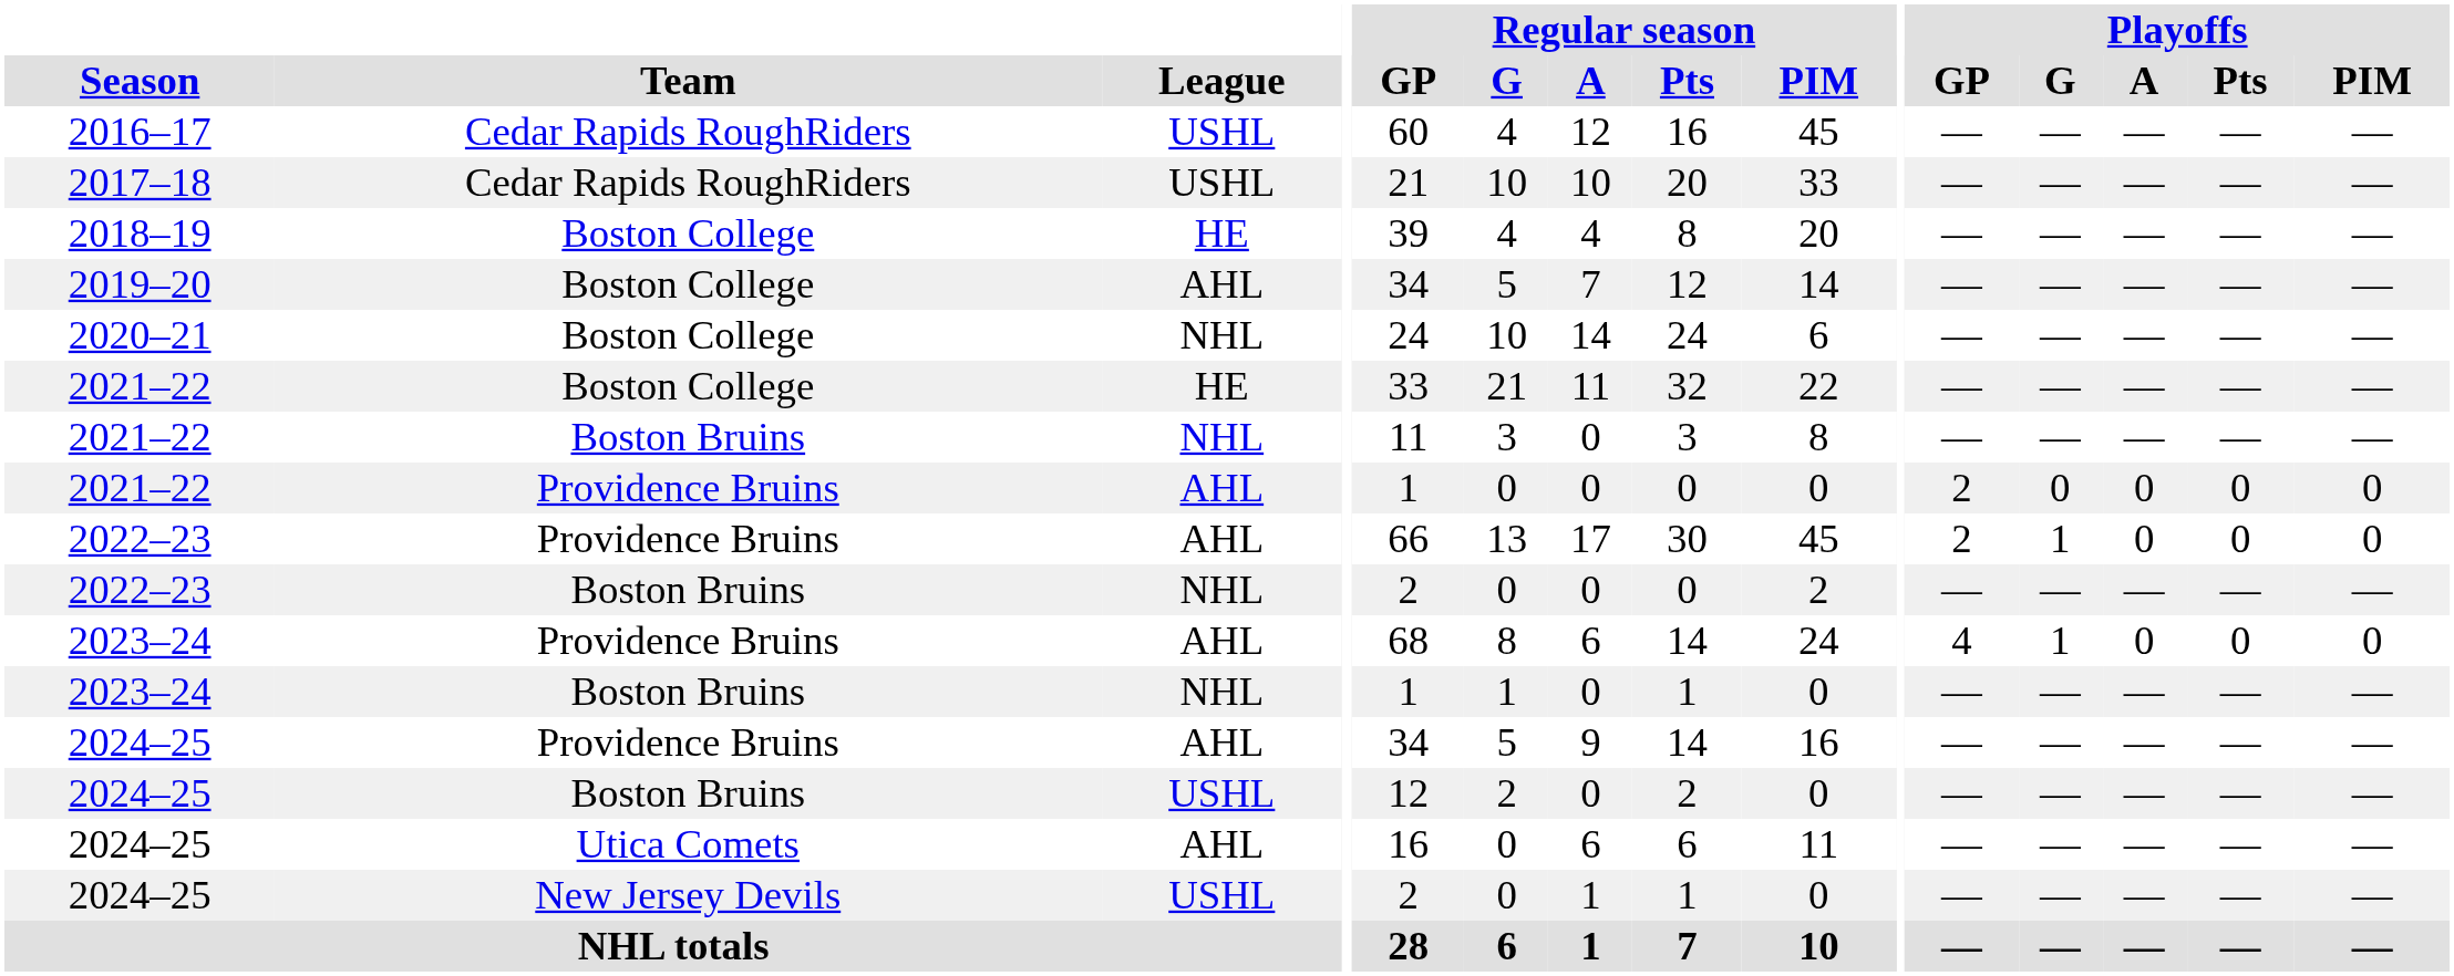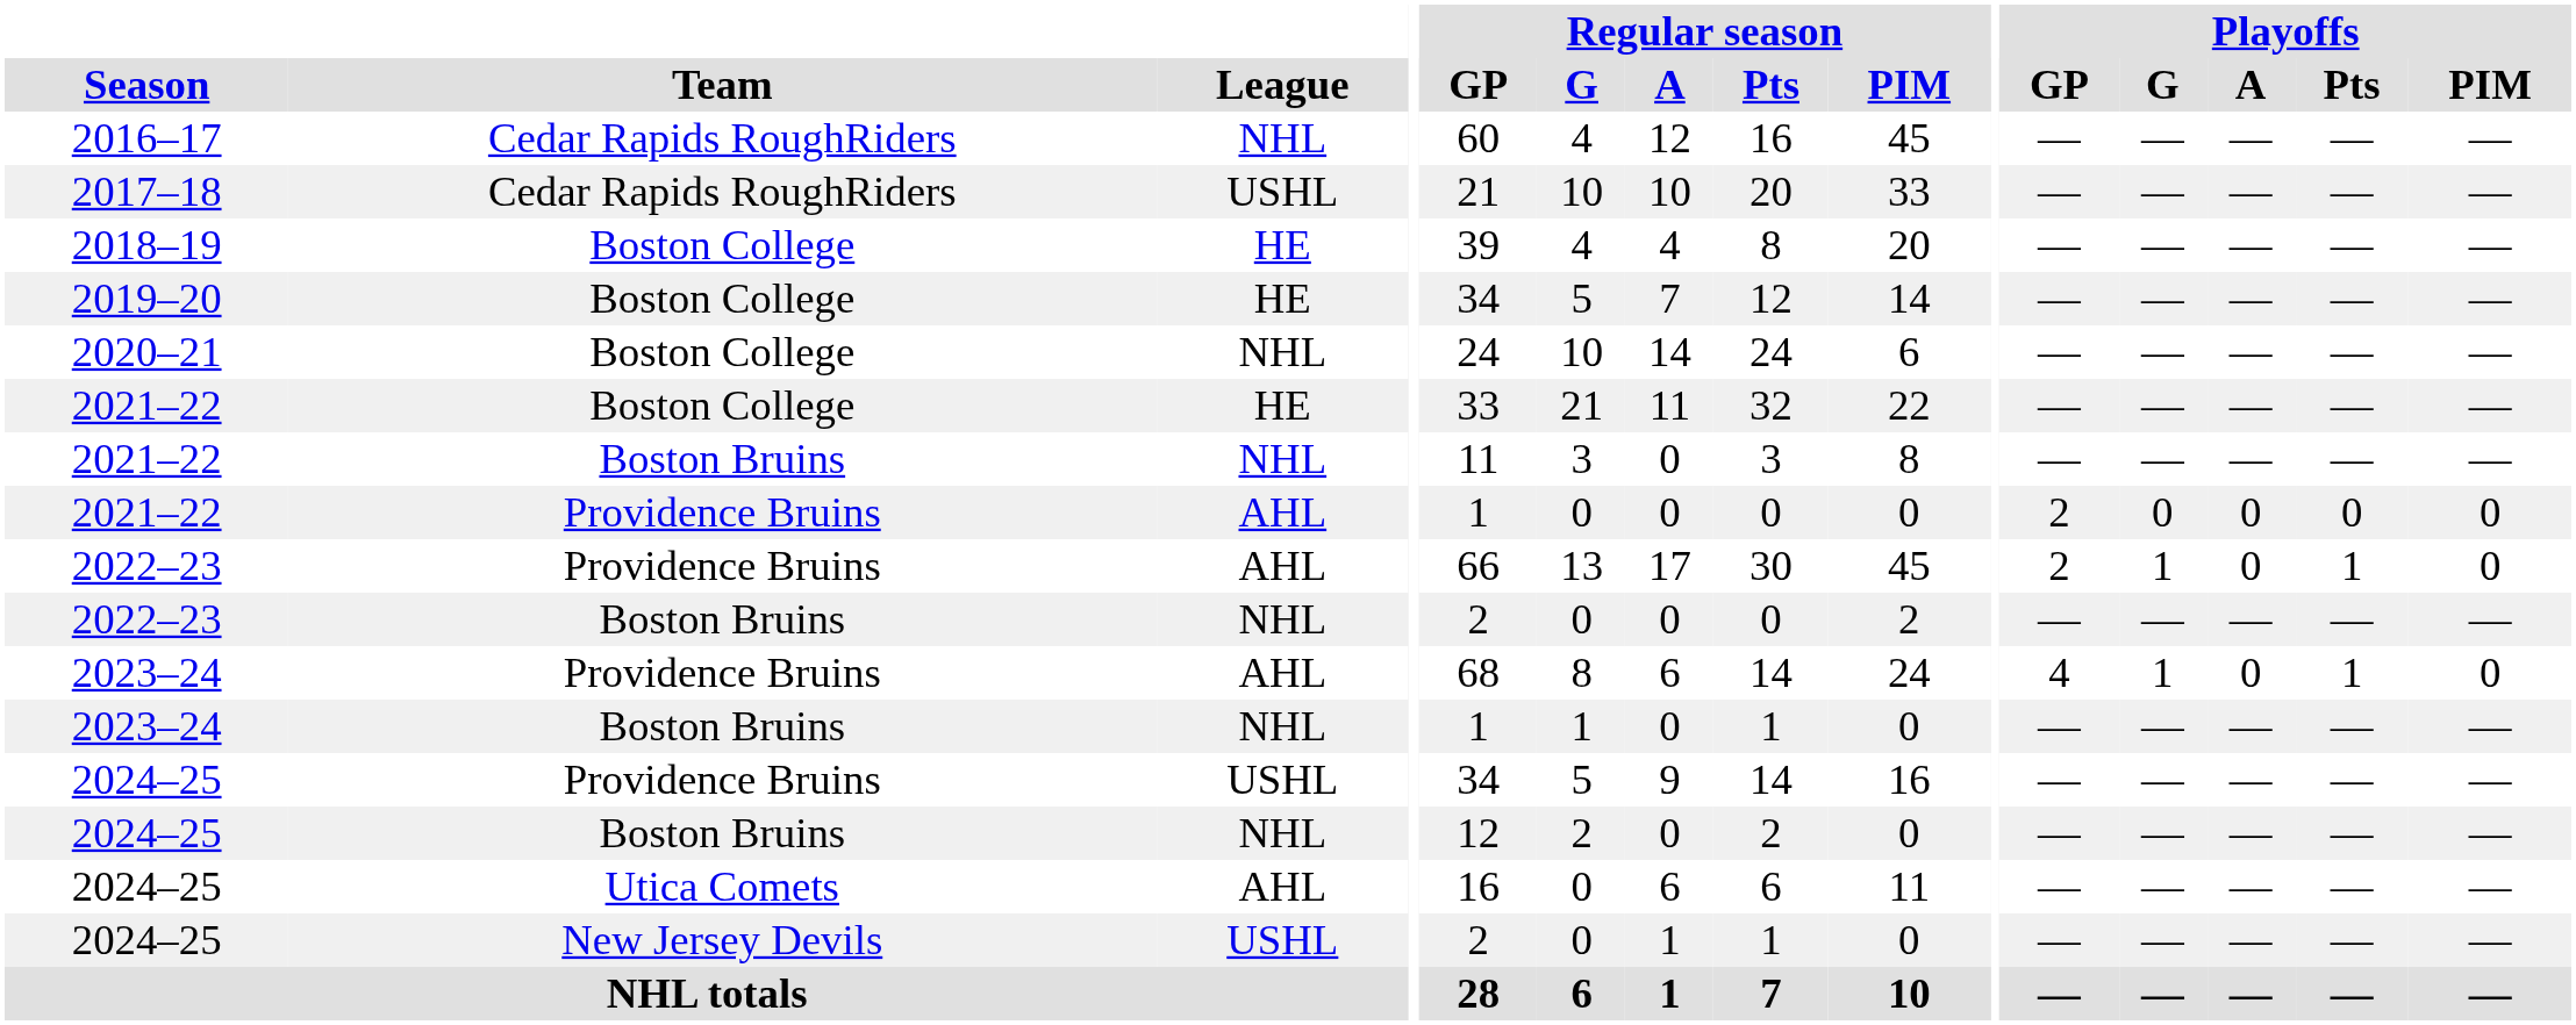 <table border="0" cellpadding="1" cellspacing="0" style="text-align:center; width:60em">
 <tr bgcolor="#e0e0e0">
 <th colspan="3" bgcolor="#ffffff"></th>
 <th rowspan="102" bgcolor="#ffffff"></th>
 <th colspan="5"><a href='#'>Regular season</a></th>
 <th rowspan="102" bgcolor="#ffffff"></th>
 <th colspan="5"><a href='#'>Playoffs</a></th>
 </tr>
 <tr bgcolor="#e0e0e0">
 <th><a href='#'>Season</a></th>
 <th>Team</th>
 <th>League</th>
 <th>GP</th>
 <th><a href='#'>G</a></th>
 <th><a href='#'>A</a></th>
 <th><a href='#'>Pts</a></th>
 <th><a href='#'>PIM</a></th>
 <th>GP</th>
 <th>G</th>
 <th>A</th>
 <th>Pts</th>
 <th>PIM</th>
 </tr>
 <tr>
 <td><a href='#'>2016–17</a></td>
 <td><a href='#'>Cedar Rapids RoughRiders</a></td>
-<td><a href='#'>USHL</a></td>
+<td><a href='#'>NHL</a></td>
 <td>60</td>
 <td>4</td>
 <td>12</td>
 <td>16</td>
 <td>45</td>
 <td>—</td>
 <td>—</td>
 <td>—</td>
 <td>—</td>
 <td>—</td>
 </tr>
 <tr bgcolor="f0f0f0">
 <td><a href='#'>2017–18</a></td>
 <td>Cedar Rapids RoughRiders</td>
 <td>USHL</td>
 <td>21</td>
 <td>10</td>
 <td>10</td>
 <td>20</td>
 <td>33</td>
 <td>—</td>
 <td>—</td>
 <td>—</td>
 <td>—</td>
 <td>—</td>
 </tr>
 <tr>
 <td><a href='#'>2018–19</a></td>
 <td><a href='#'>Boston College</a></td>
 <td><a href='#'>HE</a></td>
 <td>39</td>
 <td>4</td>
 <td>4</td>
 <td>8</td>
 <td>20</td>
 <td>—</td>
 <td>—</td>
 <td>—</td>
 <td>—</td>
 <td>—</td>
 </tr>
 <tr bgcolor="f0f0f0">
 <td><a href='#'>2019–20</a></td>
 <td>Boston College</td>
-<td>AHL</td>
+<td>HE</td>
 <td>34</td>
 <td>5</td>
 <td>7</td>
 <td>12</td>
 <td>14</td>
 <td>—</td>
 <td>—</td>
 <td>—</td>
 <td>—</td>
 <td>—</td>
 </tr>
 <tr>
 <td><a href='#'>2020–21</a></td>
 <td>Boston College</td>
 <td>NHL</td>
 <td>24</td>
 <td>10</td>
 <td>14</td>
 <td>24</td>
 <td>6</td>
 <td>—</td>
 <td>—</td>
 <td>—</td>
 <td>—</td>
 <td>—</td>
 </tr>
 <tr bgcolor="f0f0f0">
 <td><a href='#'>2021–22</a></td>
 <td>Boston College</td>
 <td>HE</td>
 <td>33</td>
 <td>21</td>
 <td>11</td>
 <td>32</td>
 <td>22</td>
 <td>—</td>
 <td>—</td>
 <td>—</td>
 <td>—</td>
 <td>—</td>
 </tr>
 <tr>
 <td><a href='#'>2021–22</a></td>
 <td><a href='#'>Boston Bruins</a></td>
 <td><a href='#'>NHL</a></td>
 <td>11</td>
 <td>3</td>
 <td>0</td>
 <td>3</td>
 <td>8</td>
 <td>—</td>
 <td>—</td>
 <td>—</td>
 <td>—</td>
 <td>—</td>
 </tr>
 <tr bgcolor="f0f0f0">
 <td><a href='#'>2021–22</a></td>
 <td><a href='#'>Providence Bruins</a></td>
 <td><a href='#'>AHL</a></td>
 <td>1</td>
 <td>0</td>
 <td>0</td>
 <td>0</td>
 <td>0</td>
 <td>2</td>
 <td>0</td>
 <td>0</td>
 <td>0</td>
 <td>0</td>
 </tr>
 <tr>
 <td><a href='#'>2022–23</a></td>
 <td>Providence Bruins</td>
 <td>AHL</td>
 <td>66</td>
 <td>13</td>
 <td>17</td>
 <td>30</td>
 <td>45</td>
 <td>2</td>
 <td>1</td>
 <td>0</td>
-<td>0</td>
+<td>1</td>
 <td>0</td>
 </tr>
 <tr bgcolor="f0f0f0">
 <td><a href='#'>2022–23</a></td>
 <td>Boston Bruins</td>
 <td>NHL</td>
 <td>2</td>
 <td>0</td>
 <td>0</td>
 <td>0</td>
 <td>2</td>
 <td>—</td>
 <td>—</td>
 <td>—</td>
 <td>—</td>
 <td>—</td>
 </tr>
 <tr>
 <td><a href='#'>2023–24</a></td>
 <td>Providence Bruins</td>
 <td>AHL</td>
 <td>68</td>
 <td>8</td>
 <td>6</td>
 <td>14</td>
 <td>24</td>
 <td>4</td>
 <td>1</td>
 <td>0</td>
-<td>0</td>
+<td>1</td>
 <td>0</td>
 </tr>
 <tr style="background:#f0f0f0;">
 <td><a href='#'>2023–24</a></td>
 <td>Boston Bruins</td>
 <td>NHL</td>
 <td>1</td>
 <td>1</td>
 <td>0</td>
 <td>1</td>
 <td>0</td>
 <td>—</td>
 <td>—</td>
 <td>—</td>
 <td>—</td>
 <td>—</td>
 </tr>
 <tr>
 <td><a href='#'>2024–25</a></td>
 <td>Providence Bruins</td>
-<td>AHL</td>
+<td>USHL</td>
 <td>34</td>
 <td>5</td>
 <td>9</td>
 <td>14</td>
 <td>16</td>
 <td>—</td>
 <td>—</td>
 <td>—</td>
 <td>—</td>
 <td>—</td>
 </tr>
 <tr bgcolor="f0f0f0">
 <td><a href='#'>2024–25</a></td>
 <td>Boston Bruins</td>
-<td><a href='#'>USHL</a></td>
+<td>NHL</td>
 <td>12</td>
 <td>2</td>
 <td>0</td>
 <td>2</td>
 <td>0</td>
 <td>—</td>
 <td>—</td>
 <td>—</td>
 <td>—</td>
 <td>—</td>
 </tr>
 <tr>
 <td>2024–25</td>
 <td><a href='#'>Utica Comets</a></td>
 <td>AHL</td>
 <td>16</td>
 <td>0</td>
 <td>6</td>
 <td>6</td>
 <td>11</td>
 <td>—</td>
 <td>—</td>
 <td>—</td>
 <td>—</td>
 <td>—</td>
 </tr>
 <tr bgcolor="f0f0f0">
 <td>2024–25</td>
 <td><a href='#'>New Jersey Devils</a></td>
 <td><a href='#'>USHL</a></td>
 <td>2</td>
 <td>0</td>
 <td>1</td>
 <td>1</td>
 <td>0</td>
 <td>—</td>
 <td>—</td>
 <td>—</td>
 <td>—</td>
 <td>—</td>
 </tr>
 <tr bgcolor="#e0e0e0">
 <th colspan="3">NHL totals</th>
 <th>28</th>
 <th>6</th>
 <th>1</th>
 <th>7</th>
 <th>10</th>
 <th>—</th>
 <th>—</th>
 <th>—</th>
 <th>—</th>
 <th>—</th>
 </tr>
 </table>
